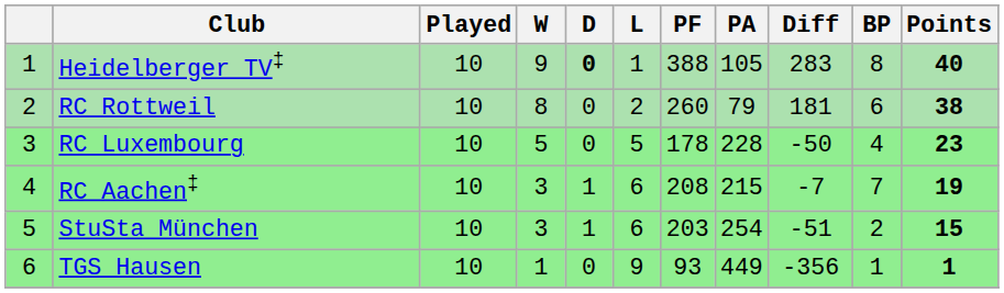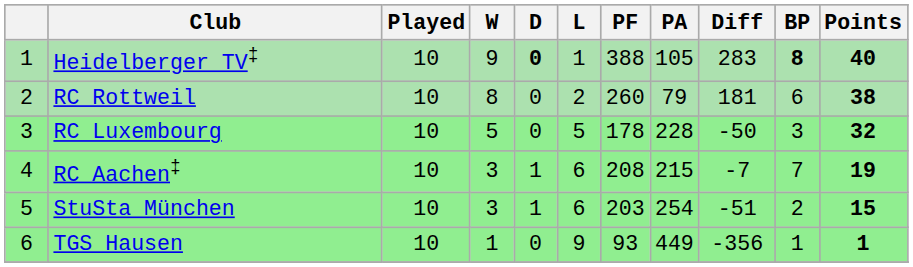 <table class="wikitable" style="text-align: center;">
 <tr>
 <th bgcolor="#efefef" width="20"></th>
 <th bgcolor="#efefef" width="195">Club</th>
 <th bgcolor="#efefef" width="20">Played</th>
 <th bgcolor="#efefef" width="20">W</th>
 <th bgcolor="#efefef" width="20">D</th>
 <th bgcolor="#efefef" width="20">L</th>
 <th bgcolor="#efefef" width="20">PF</th>
 <th bgcolor="#efefef" width="20">PA</th>
 <th bgcolor="#efefef" width="40">Diff</th>
 <th bgcolor="#efefef" width="20">BP</th>
 <th bgcolor="#efefef" width="20">Points</th>
 </tr>
 <tr bgcolor=#ACE1AF align=center>
 <td>1</td>
 <td align=left><a href='#'>Heidelberger TV</a><sup>‡</sup></td>
 <td>10</td>
 <td>9</td>
 <td><strong>0</strong></td>
 <td>1</td>
 <td>388</td>
 <td>105</td>
 <td>283</td>
-<td>8</td>
+<td><strong>8</strong></td>
 <td><strong>40</strong></td>
 </tr>
 <tr bgcolor=#ACE1AF align=center>
 <td>2</td>
 <td align=left><a href='#'>RC Rottweil</a></td>
 <td>10</td>
 <td>8</td>
 <td>0</td>
 <td>2</td>
 <td>260</td>
 <td>79</td>
 <td>181</td>
 <td>6</td>
 <td><strong>38</strong></td>
 </tr>
 <tr bgcolor="lightgreen" align=center>
 <td>3</td>
 <td align=left><a href='#'>RC Luxembourg</a></td>
 <td>10</td>
 <td>5</td>
 <td>0</td>
 <td>5</td>
 <td>178</td>
 <td>228</td>
 <td>-50</td>
-<td>4</td>
-<td><strong>23</strong></td>
+<td>3</td>
+<td><strong>32</strong></td>
 </tr>
 <tr bgcolor="lightgreen" align=center>
 <td>4</td>
 <td align=left><a href='#'>RC Aachen</a><sup>‡</sup></td>
 <td>10</td>
 <td>3</td>
 <td>1</td>
 <td>6</td>
 <td>208</td>
 <td>215</td>
 <td>-7</td>
 <td>7</td>
 <td><strong>19</strong></td>
 </tr>
 <tr bgcolor="lightgreen" align=center>
 <td>5</td>
 <td align=left><a href='#'>StuSta München</a></td>
 <td>10</td>
 <td>3</td>
 <td>1</td>
 <td>6</td>
 <td>203</td>
 <td>254</td>
 <td>-51</td>
 <td>2</td>
 <td><strong>15</strong></td>
 </tr>
 <tr bgcolor="lightgreen" align=center>
 <td>6</td>
 <td align=left><a href='#'>TGS Hausen</a></td>
 <td>10</td>
 <td>1</td>
 <td>0</td>
 <td>9</td>
 <td>93</td>
 <td>449</td>
 <td>-356</td>
 <td>1</td>
 <td><strong>1</strong></td>
 </tr>
 <tr bgcolor=#ffcccc align=center>
 </tr>
 </table>
